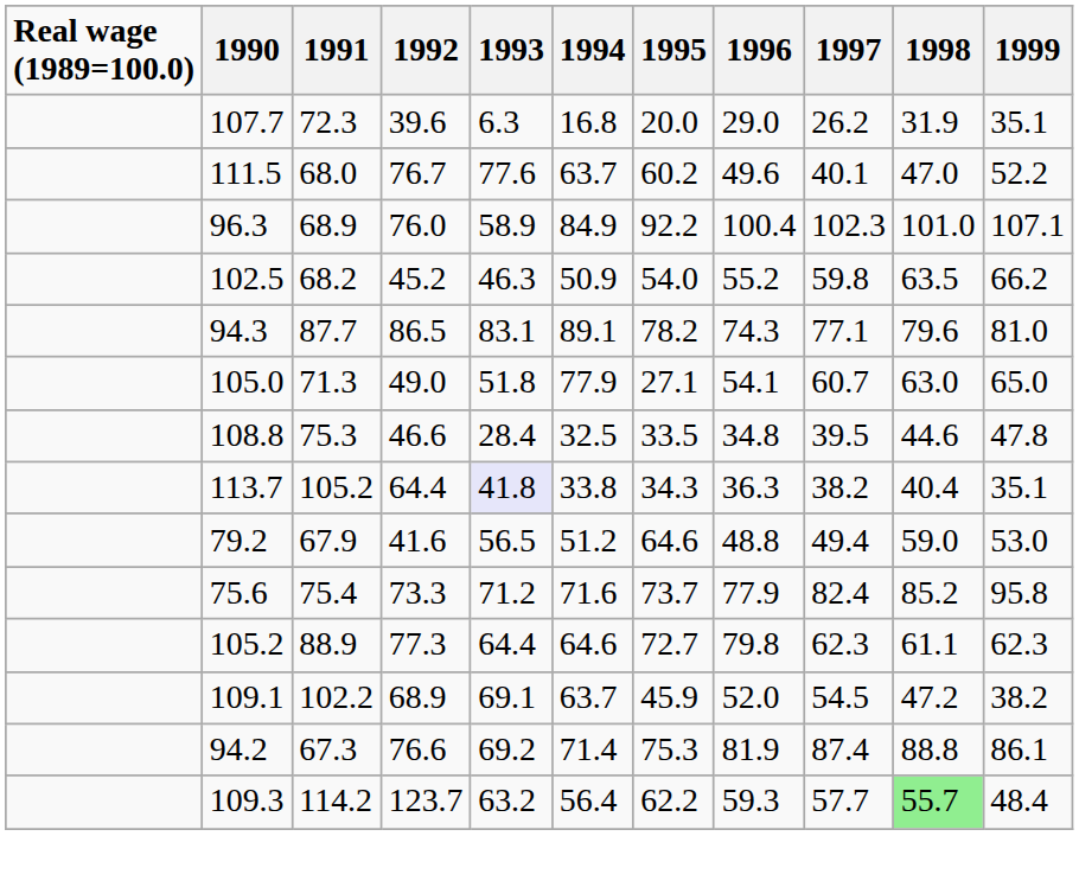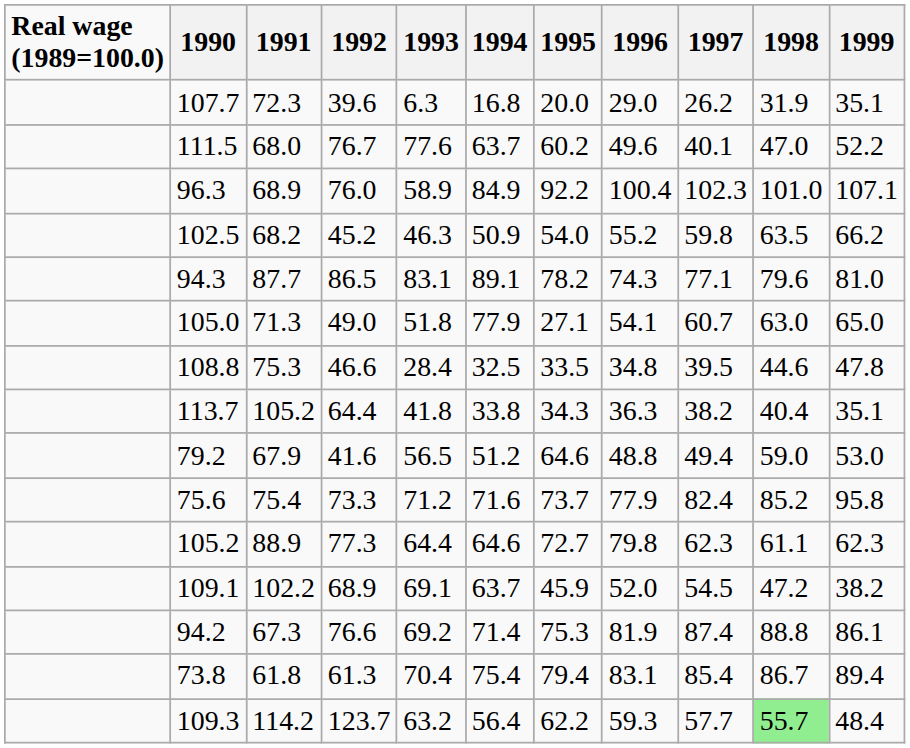 <table class="wikitable">
 <tr>
 <td><strong>Real wage<br>(1989=100.0)</strong></td>
 <th>1990</th>
 <th>1991</th>
 <th>1992</th>
 <th>1993</th>
 <th>1994</th>
 <th>1995</th>
 <th>1996</th>
 <th>1997</th>
 <th>1998</th>
 <th>1999</th>
 </tr>
 <tr>
 <td></td>
 <td>107.7</td>
 <td>72.3</td>
 <td>39.6</td>
 <td>6.3</td>
 <td>16.8</td>
 <td>20.0</td>
 <td>29.0</td>
 <td>26.2</td>
 <td>31.9</td>
 <td>35.1</td>
 </tr>
 <tr>
 <td></td>
 <td>111.5</td>
 <td>68.0</td>
 <td>76.7</td>
 <td>77.6</td>
 <td>63.7</td>
 <td>60.2</td>
 <td>49.6</td>
 <td>40.1</td>
 <td>47.0</td>
 <td>52.2</td>
 </tr>
 <tr>
 <td></td>
 <td>96.3</td>
 <td>68.9</td>
 <td>76.0</td>
 <td>58.9</td>
 <td>84.9</td>
 <td>92.2</td>
 <td>100.4</td>
 <td>102.3</td>
 <td>101.0</td>
 <td>107.1</td>
 </tr>
 <tr>
 <td></td>
 <td>102.5</td>
 <td>68.2</td>
 <td>45.2</td>
 <td>46.3</td>
 <td>50.9</td>
 <td>54.0</td>
 <td>55.2</td>
 <td>59.8</td>
 <td>63.5</td>
 <td>66.2</td>
 </tr>
 <tr>
 <td></td>
 <td>94.3</td>
 <td>87.7</td>
 <td>86.5</td>
 <td>83.1</td>
 <td>89.1</td>
 <td>78.2</td>
 <td>74.3</td>
 <td>77.1</td>
 <td>79.6</td>
 <td>81.0</td>
 </tr>
 <tr>
 <td></td>
 <td>105.0</td>
 <td>71.3</td>
 <td>49.0</td>
 <td>51.8</td>
 <td>77.9</td>
 <td>27.1</td>
 <td>54.1</td>
 <td>60.7</td>
 <td>63.0</td>
 <td>65.0</td>
 </tr>
 <tr>
 <td></td>
 <td>108.8</td>
 <td>75.3</td>
 <td>46.6</td>
 <td>28.4</td>
 <td>32.5</td>
 <td>33.5</td>
 <td>34.8</td>
 <td>39.5</td>
 <td>44.6</td>
 <td>47.8</td>
 </tr>
 <tr>
 <td></td>
 <td>113.7</td>
 <td>105.2</td>
 <td>64.4</td>
-<td style="background: lavender;">41.8</td>
+<td>41.8</td>
 <td>33.8</td>
 <td>34.3</td>
 <td>36.3</td>
 <td>38.2</td>
 <td>40.4</td>
 <td>35.1</td>
 </tr>
 <tr>
 <td></td>
 <td>79.2</td>
 <td>67.9</td>
 <td>41.6</td>
 <td>56.5</td>
 <td>51.2</td>
 <td>64.6</td>
 <td>48.8</td>
 <td>49.4</td>
 <td>59.0</td>
 <td>53.0</td>
 </tr>
 <tr>
 <td></td>
 <td>75.6</td>
 <td>75.4</td>
 <td>73.3</td>
 <td>71.2</td>
 <td>71.6</td>
 <td>73.7</td>
 <td>77.9</td>
 <td>82.4</td>
 <td>85.2</td>
 <td>95.8</td>
 </tr>
 <tr>
 <td></td>
 <td>105.2</td>
 <td>88.9</td>
 <td>77.3</td>
 <td>64.4</td>
 <td>64.6</td>
 <td>72.7</td>
 <td>79.8</td>
 <td>62.3</td>
 <td>61.1</td>
 <td>62.3</td>
 </tr>
 <tr>
 <td></td>
 <td>109.1</td>
 <td>102.2</td>
 <td>68.9</td>
 <td>69.1</td>
 <td>63.7</td>
 <td>45.9</td>
 <td>52.0</td>
 <td>54.5</td>
 <td>47.2</td>
 <td>38.2</td>
 </tr>
 <tr>
 <td></td>
 <td>94.2</td>
 <td>67.3</td>
 <td>76.6</td>
 <td>69.2</td>
 <td>71.4</td>
 <td>75.3</td>
 <td>81.9</td>
 <td>87.4</td>
 <td>88.8</td>
 <td>86.1</td>
 </tr>
 <tr>
 <td></td>
+<td>73.8</td>
+<td>61.8</td>
+<td>61.3</td>
+<td>70.4</td>
+<td>75.4</td>
+<td>79.4</td>
+<td>83.1</td>
+<td>85.4</td>
+<td>86.7</td>
+<td>89.4</td>
+</tr>
+<tr>
+<td></td>
 <td>109.3</td>
 <td>114.2</td>
 <td>123.7</td>
 <td>63.2</td>
 <td>56.4</td>
 <td>62.2</td>
 <td>59.3</td>
 <td>57.7</td>
 <td style="background: lightgreen;">55.7</td>
 <td>48.4</td>
 </tr>
 </table>
